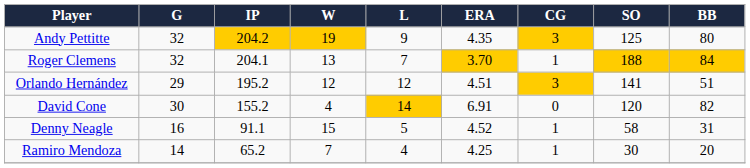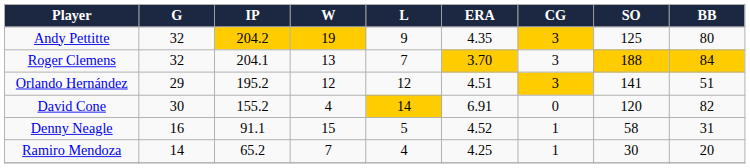 <table class="wikitable sortable">
 <tr>
 <th style="background:#1c2841;color:white;" width="16%">Player</th>
 <th style="background:#1c2841;color:white;" width="9%">G</th>
 <th style="background:#1c2841;color:white;" width="9%">IP</th>
 <th style="background:#1c2841;color:white;" width="9%">W</th>
 <th style="background:#1c2841;color:white;" width="9%">L</th>
 <th style="background:#1c2841;color:white;" width="9%">ERA</th>
 <th style="background:#1c2841;color:white;" width="9%">CG</th>
 <th style="background:#1c2841;color:white;" width="9%">SO</th>
 <th style="background:#1c2841;color:white;" width="9%">BB</th>
 </tr>
 <tr align="center">
 <td><a href='#'>Andy Pettitte</a></td>
 <td>32</td>
 <td bgcolor="#FFCC00">204.2</td>
 <td bgcolor="#FFCC00">19</td>
 <td>9</td>
 <td>4.35</td>
 <td bgcolor="#FFCC00">3</td>
 <td>125</td>
 <td>80</td>
 </tr>
 <tr align=center>
 <td><a href='#'>Roger Clemens</a></td>
 <td>32</td>
 <td>204.1</td>
 <td>13</td>
 <td>7</td>
 <td bgcolor="#FFCC00">3.70</td>
-<td>1</td>
+<td>3</td>
 <td bgcolor="#FFCC00">188</td>
 <td bgcolor="#FFCC00">84</td>
 </tr>
 <tr align="center">
 <td><a href='#'>Orlando Hernández</a></td>
 <td>29</td>
 <td>195.2</td>
 <td>12</td>
 <td>12</td>
 <td>4.51</td>
 <td bgcolor="#FFCC00">3</td>
 <td>141</td>
 <td>51</td>
 </tr>
 <tr align="center">
 <td><a href='#'>David Cone</a></td>
 <td>30</td>
 <td>155.2</td>
 <td>4</td>
 <td bgcolor="#FFCC00">14</td>
 <td>6.91</td>
 <td>0</td>
 <td>120</td>
 <td>82</td>
 </tr>
 <tr align="center">
 <td><a href='#'>Denny Neagle</a></td>
 <td>16</td>
 <td>91.1</td>
 <td>15</td>
 <td>5</td>
 <td>4.52</td>
 <td>1</td>
 <td>58</td>
 <td>31</td>
 </tr>
 <tr align="center">
 <td><a href='#'>Ramiro Mendoza</a></td>
 <td>14</td>
 <td>65.2</td>
 <td>7</td>
 <td>4</td>
 <td>4.25</td>
 <td>1</td>
 <td>30</td>
 <td>20</td>
 </tr>
 <tr align="center">
 </tr>
 </table>
